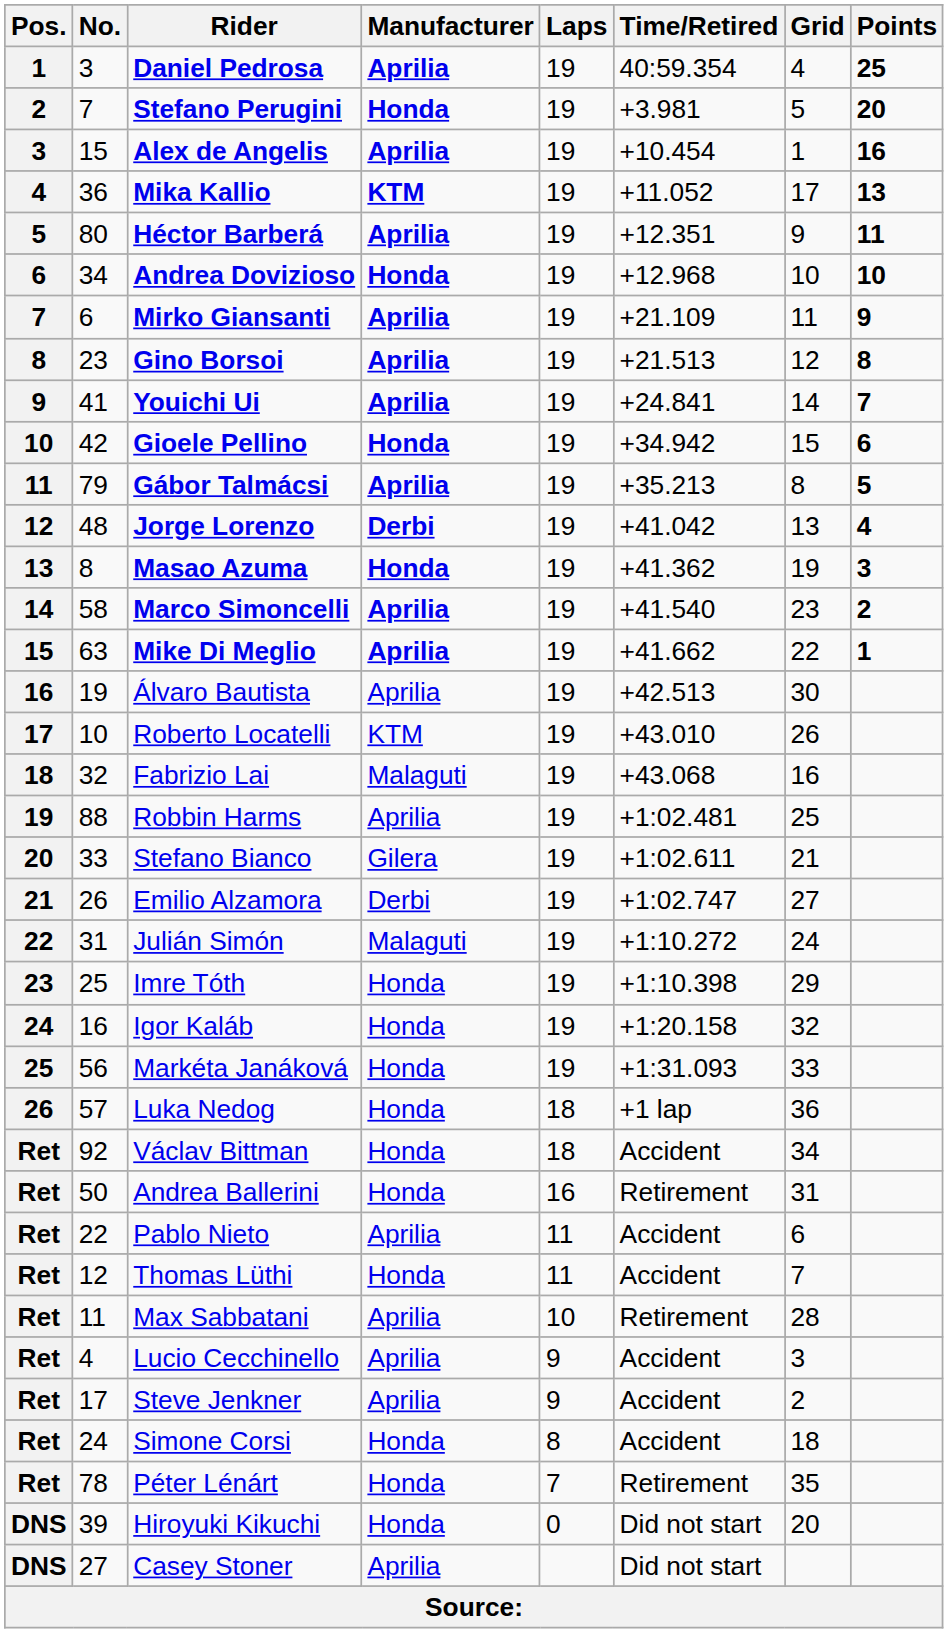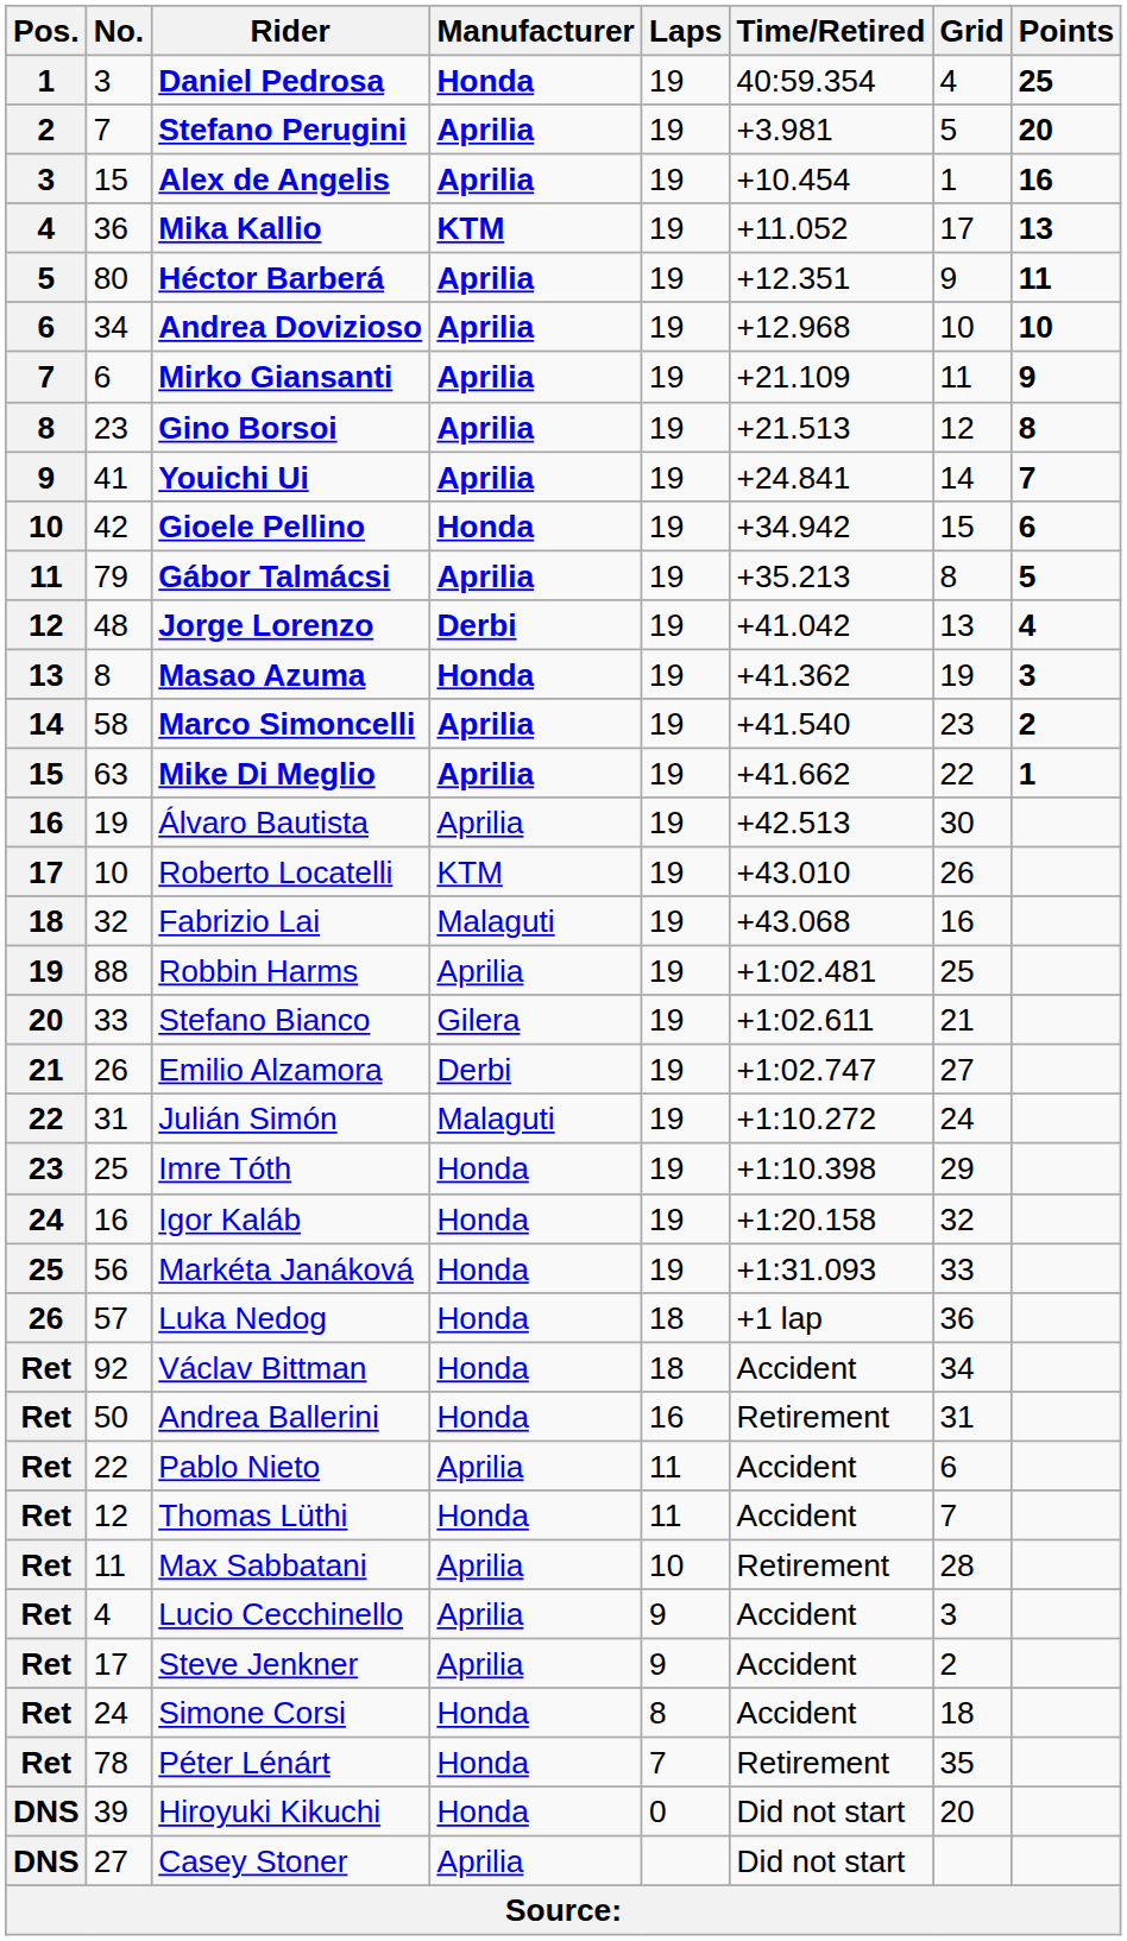 <table class="wikitable" style="font-size: 95%;">
 <tr>
 <th>Pos.</th>
 <th>No.</th>
 <th>Rider</th>
 <th>Manufacturer</th>
 <th>Laps</th>
 <th>Time/Retired</th>
 <th>Grid</th>
 <th>Points</th>
 </tr>
 <tr>
 <th>1</th>
 <td>3</td>
 <td> <strong><a href='#'>Daniel Pedrosa</a></strong></td>
-<td><strong><a href='#'>Aprilia</a></strong></td>
+<td><strong><a href='#'>Honda</a></strong></td>
 <td>19</td>
 <td>40:59.354</td>
 <td>4</td>
 <td><strong>25</strong></td>
 </tr>
 <tr>
 <th>2</th>
 <td>7</td>
 <td> <strong><a href='#'>Stefano Perugini</a></strong></td>
-<td><strong><a href='#'>Honda</a></strong></td>
+<td><strong><a href='#'>Aprilia</a></strong></td>
 <td>19</td>
 <td>+3.981</td>
 <td>5</td>
 <td><strong>20</strong></td>
 </tr>
 <tr>
 <th>3</th>
 <td>15</td>
 <td> <strong><a href='#'>Alex de Angelis</a></strong></td>
 <td><strong><a href='#'>Aprilia</a></strong></td>
 <td>19</td>
 <td>+10.454</td>
 <td>1</td>
 <td><strong>16</strong></td>
 </tr>
 <tr>
 <th>4</th>
 <td>36</td>
 <td> <strong><a href='#'>Mika Kallio</a></strong></td>
 <td><strong><a href='#'>KTM</a></strong></td>
 <td>19</td>
 <td>+11.052</td>
 <td>17</td>
 <td><strong>13</strong></td>
 </tr>
 <tr>
 <th>5</th>
 <td>80</td>
 <td> <strong><a href='#'>Héctor Barberá</a></strong></td>
 <td><strong><a href='#'>Aprilia</a></strong></td>
 <td>19</td>
 <td>+12.351</td>
 <td>9</td>
 <td><strong>11</strong></td>
 </tr>
 <tr>
 <th>6</th>
 <td>34</td>
 <td> <strong><a href='#'>Andrea Dovizioso</a></strong></td>
-<td><strong><a href='#'>Honda</a></strong></td>
+<td><strong><a href='#'>Aprilia</a></strong></td>
 <td>19</td>
 <td>+12.968</td>
 <td>10</td>
 <td><strong>10</strong></td>
 </tr>
 <tr>
 <th>7</th>
 <td>6</td>
 <td> <strong><a href='#'>Mirko Giansanti</a></strong></td>
 <td><strong><a href='#'>Aprilia</a></strong></td>
 <td>19</td>
 <td>+21.109</td>
 <td>11</td>
 <td><strong>9</strong></td>
 </tr>
 <tr>
 <th>8</th>
 <td>23</td>
 <td> <strong><a href='#'>Gino Borsoi</a></strong></td>
 <td><strong><a href='#'>Aprilia</a></strong></td>
 <td>19</td>
 <td>+21.513</td>
 <td>12</td>
 <td><strong>8</strong></td>
 </tr>
 <tr>
 <th>9</th>
 <td>41</td>
 <td> <strong><a href='#'>Youichi Ui</a></strong></td>
 <td><strong><a href='#'>Aprilia</a></strong></td>
 <td>19</td>
 <td>+24.841</td>
 <td>14</td>
 <td><strong>7</strong></td>
 </tr>
 <tr>
 <th>10</th>
 <td>42</td>
 <td> <strong><a href='#'>Gioele Pellino</a></strong></td>
 <td><strong><a href='#'>Honda</a></strong></td>
 <td>19</td>
 <td>+34.942</td>
 <td>15</td>
 <td><strong>6</strong></td>
 </tr>
 <tr>
 <th>11</th>
 <td>79</td>
 <td> <strong><a href='#'>Gábor Talmácsi</a></strong></td>
 <td><strong><a href='#'>Aprilia</a></strong></td>
 <td>19</td>
 <td>+35.213</td>
 <td>8</td>
 <td><strong>5</strong></td>
 </tr>
 <tr>
 <th>12</th>
 <td>48</td>
 <td> <strong><a href='#'>Jorge Lorenzo</a></strong></td>
 <td><strong><a href='#'>Derbi</a></strong></td>
 <td>19</td>
 <td>+41.042</td>
 <td>13</td>
 <td><strong>4</strong></td>
 </tr>
 <tr>
 <th>13</th>
 <td>8</td>
 <td> <strong><a href='#'>Masao Azuma</a></strong></td>
 <td><strong><a href='#'>Honda</a></strong></td>
 <td>19</td>
 <td>+41.362</td>
 <td>19</td>
 <td><strong>3</strong></td>
 </tr>
 <tr>
 <th>14</th>
 <td>58</td>
 <td> <strong><a href='#'>Marco Simoncelli</a></strong></td>
 <td><strong><a href='#'>Aprilia</a></strong></td>
 <td>19</td>
 <td>+41.540</td>
 <td>23</td>
 <td><strong>2</strong></td>
 </tr>
 <tr>
 <th>15</th>
 <td>63</td>
 <td> <strong><a href='#'>Mike Di Meglio</a></strong></td>
 <td><strong><a href='#'>Aprilia</a></strong></td>
 <td>19</td>
 <td>+41.662</td>
 <td>22</td>
 <td><strong>1</strong></td>
 </tr>
 <tr>
 <th>16</th>
 <td>19</td>
 <td> <a href='#'>Álvaro Bautista</a></td>
 <td><a href='#'>Aprilia</a></td>
 <td>19</td>
 <td>+42.513</td>
 <td>30</td>
 <td></td>
 </tr>
 <tr>
 <th>17</th>
 <td>10</td>
 <td> <a href='#'>Roberto Locatelli</a></td>
 <td><a href='#'>KTM</a></td>
 <td>19</td>
 <td>+43.010</td>
 <td>26</td>
 <td></td>
 </tr>
 <tr>
 <th>18</th>
 <td>32</td>
 <td> <a href='#'>Fabrizio Lai</a></td>
 <td><a href='#'>Malaguti</a></td>
 <td>19</td>
 <td>+43.068</td>
 <td>16</td>
 <td></td>
 </tr>
 <tr>
 <th>19</th>
 <td>88</td>
 <td> <a href='#'>Robbin Harms</a></td>
 <td><a href='#'>Aprilia</a></td>
 <td>19</td>
 <td>+1:02.481</td>
 <td>25</td>
 <td></td>
 </tr>
 <tr>
 <th>20</th>
 <td>33</td>
 <td> <a href='#'>Stefano Bianco</a></td>
 <td><a href='#'>Gilera</a></td>
 <td>19</td>
 <td>+1:02.611</td>
 <td>21</td>
 <td></td>
 </tr>
 <tr>
 <th>21</th>
 <td>26</td>
 <td> <a href='#'>Emilio Alzamora</a></td>
 <td><a href='#'>Derbi</a></td>
 <td>19</td>
 <td>+1:02.747</td>
 <td>27</td>
 <td></td>
 </tr>
 <tr>
 <th>22</th>
 <td>31</td>
 <td> <a href='#'>Julián Simón</a></td>
 <td><a href='#'>Malaguti</a></td>
 <td>19</td>
 <td>+1:10.272</td>
 <td>24</td>
 <td></td>
 </tr>
 <tr>
 <th>23</th>
 <td>25</td>
 <td> <a href='#'>Imre Tóth</a></td>
 <td><a href='#'>Honda</a></td>
 <td>19</td>
 <td>+1:10.398</td>
 <td>29</td>
 <td></td>
 </tr>
 <tr>
 <th>24</th>
 <td>16</td>
 <td> <a href='#'>Igor Kaláb</a></td>
 <td><a href='#'>Honda</a></td>
 <td>19</td>
 <td>+1:20.158</td>
 <td>32</td>
 <td></td>
 </tr>
 <tr>
 <th>25</th>
 <td>56</td>
 <td> <a href='#'>Markéta Janáková</a></td>
 <td><a href='#'>Honda</a></td>
 <td>19</td>
 <td>+1:31.093</td>
 <td>33</td>
 <td></td>
 </tr>
 <tr>
 <th>26</th>
 <td>57</td>
 <td> <a href='#'>Luka Nedog</a></td>
 <td><a href='#'>Honda</a></td>
 <td>18</td>
 <td>+1 lap</td>
 <td>36</td>
 <td></td>
 </tr>
 <tr>
 <th>Ret</th>
 <td>92</td>
 <td> <a href='#'>Václav Bittman</a></td>
 <td><a href='#'>Honda</a></td>
 <td>18</td>
 <td>Accident</td>
 <td>34</td>
 <td></td>
 </tr>
 <tr>
 <th>Ret</th>
 <td>50</td>
 <td> <a href='#'>Andrea Ballerini</a></td>
 <td><a href='#'>Honda</a></td>
 <td>16</td>
 <td>Retirement</td>
 <td>31</td>
 <td></td>
 </tr>
 <tr>
 <th>Ret</th>
 <td>22</td>
 <td> <a href='#'>Pablo Nieto</a></td>
 <td><a href='#'>Aprilia</a></td>
 <td>11</td>
 <td>Accident</td>
 <td>6</td>
 <td></td>
 </tr>
 <tr>
 <th>Ret</th>
 <td>12</td>
 <td> <a href='#'>Thomas Lüthi</a></td>
 <td><a href='#'>Honda</a></td>
 <td>11</td>
 <td>Accident</td>
 <td>7</td>
 <td></td>
 </tr>
 <tr>
 <th>Ret</th>
 <td>11</td>
 <td> <a href='#'>Max Sabbatani</a></td>
 <td><a href='#'>Aprilia</a></td>
 <td>10</td>
 <td>Retirement</td>
 <td>28</td>
 <td></td>
 </tr>
 <tr>
 <th>Ret</th>
 <td>4</td>
 <td> <a href='#'>Lucio Cecchinello</a></td>
 <td><a href='#'>Aprilia</a></td>
 <td>9</td>
 <td>Accident</td>
 <td>3</td>
 <td></td>
 </tr>
 <tr>
 <th>Ret</th>
 <td>17</td>
 <td> <a href='#'>Steve Jenkner</a></td>
 <td><a href='#'>Aprilia</a></td>
 <td>9</td>
 <td>Accident</td>
 <td>2</td>
 <td></td>
 </tr>
 <tr>
 <th>Ret</th>
 <td>24</td>
 <td> <a href='#'>Simone Corsi</a></td>
 <td><a href='#'>Honda</a></td>
 <td>8</td>
 <td>Accident</td>
 <td>18</td>
 <td></td>
 </tr>
 <tr>
 <th>Ret</th>
 <td>78</td>
 <td> <a href='#'>Péter Lénárt</a></td>
 <td><a href='#'>Honda</a></td>
 <td>7</td>
 <td>Retirement</td>
 <td>35</td>
 <td></td>
 </tr>
 <tr>
 <th>DNS</th>
 <td>39</td>
 <td> <a href='#'>Hiroyuki Kikuchi</a></td>
 <td><a href='#'>Honda</a></td>
 <td>0</td>
 <td>Did not start</td>
 <td>20</td>
 <td></td>
 </tr>
 <tr>
 <th>DNS</th>
 <td>27</td>
 <td> <a href='#'>Casey Stoner</a></td>
 <td><a href='#'>Aprilia</a></td>
 <td></td>
 <td>Did not start</td>
 <td></td>
 <td></td>
 </tr>
 <tr>
 <th colspan=8>Source: </th>
 </tr>
 </table>
